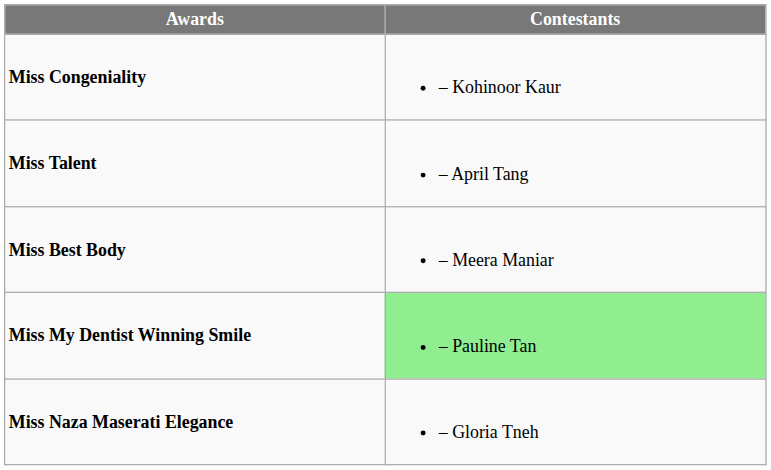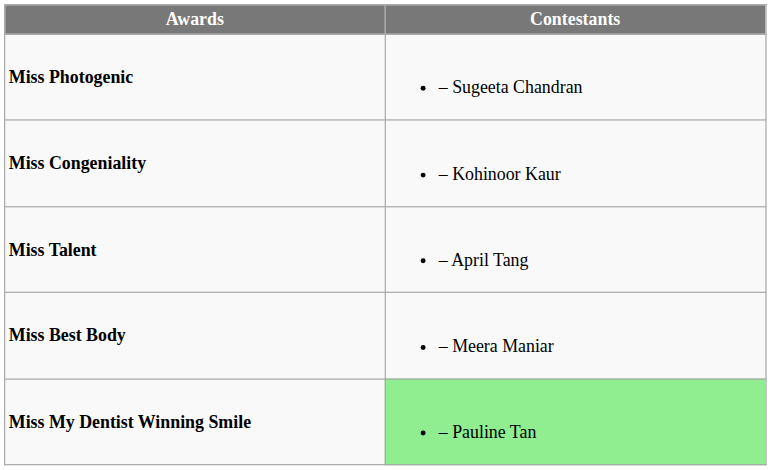 <table class="wikitable sortable" style="font-size: 90%;">
 <tr>
 <th width="300" style="background-color:#787878;color:#FFFFFF;">Awards</th>
 <th width="300" style="background-color:#787878;color:#FFFFFF;">Contestants</th>
+</tr>
+<tr>
+<td><strong>Miss Photogenic</strong></td>
+<td><br><ul><li><strong></strong> – Sugeeta Chandran</li></ul></td>
 </tr>
 <tr>
 <td><strong>Miss Congeniality</strong></td>
 <td><br><ul><li><strong></strong> – Kohinoor Kaur</li></ul></td>
 </tr>
 <tr>
 <td><strong>Miss Talent</strong></td>
 <td><br><ul><li><strong></strong> – April Tang</li></ul></td>
 </tr>
 <tr>
 <td><strong>Miss Best Body</strong></td>
 <td><br><ul><li><strong></strong> – Meera Maniar</li></ul></td>
 </tr>
 <tr>
 <td><strong>Miss My Dentist Winning Smile</strong></td>
 <td style="background: lightgreen;"><br><ul><li><strong></strong> – Pauline Tan</li></ul></td>
 </tr>
-<tr>
-<td><strong>Miss Naza Maserati Elegance</strong></td>
-<td><br><ul><li><strong></strong> – Gloria Tneh</li></ul></td>
-</tr>
 </table>
